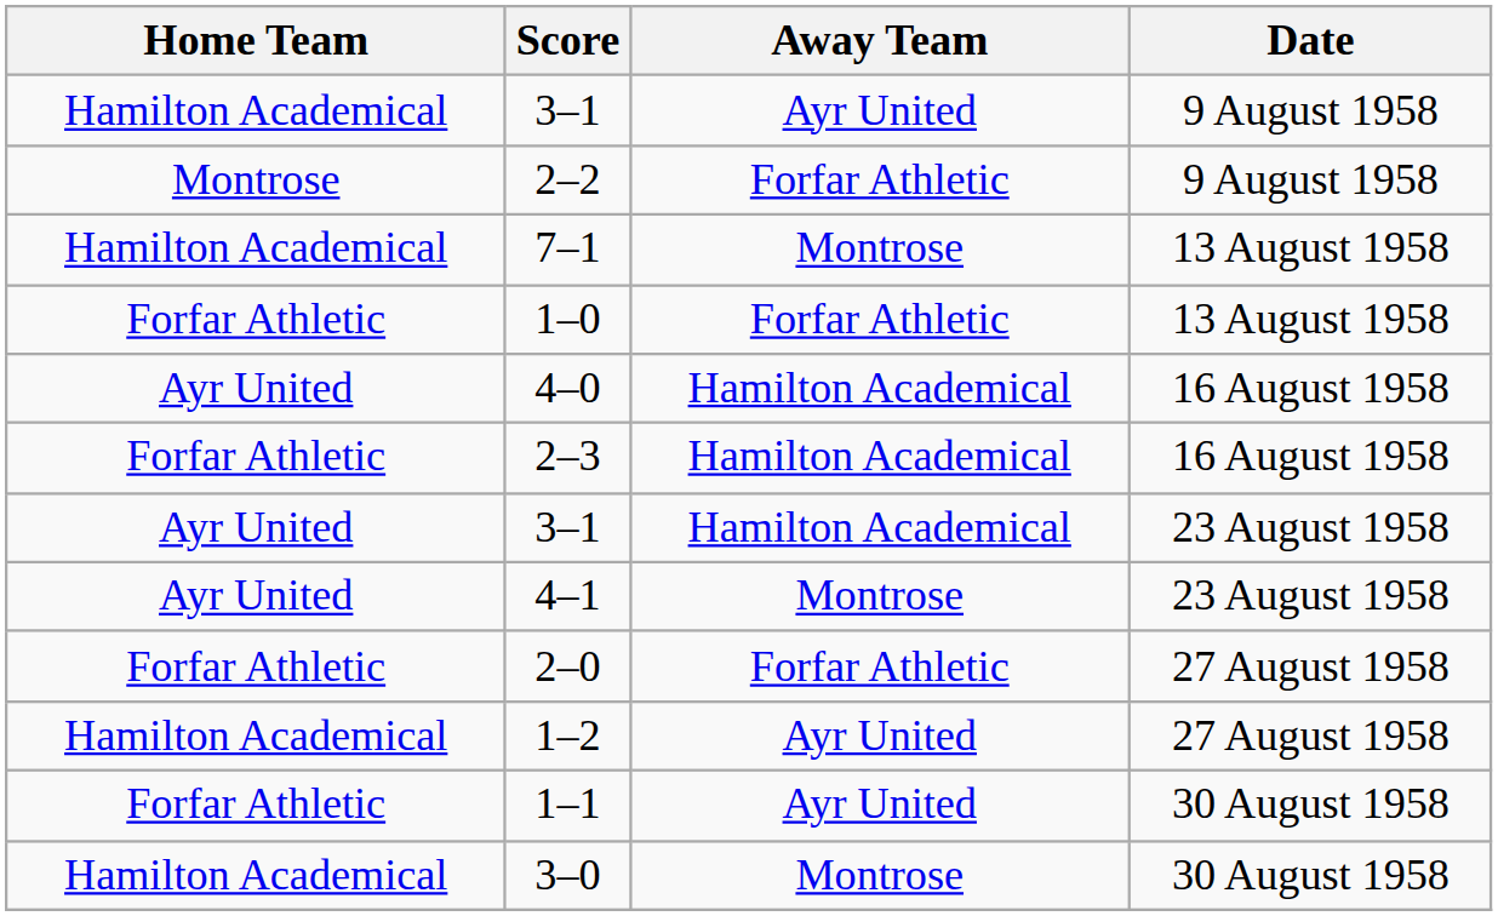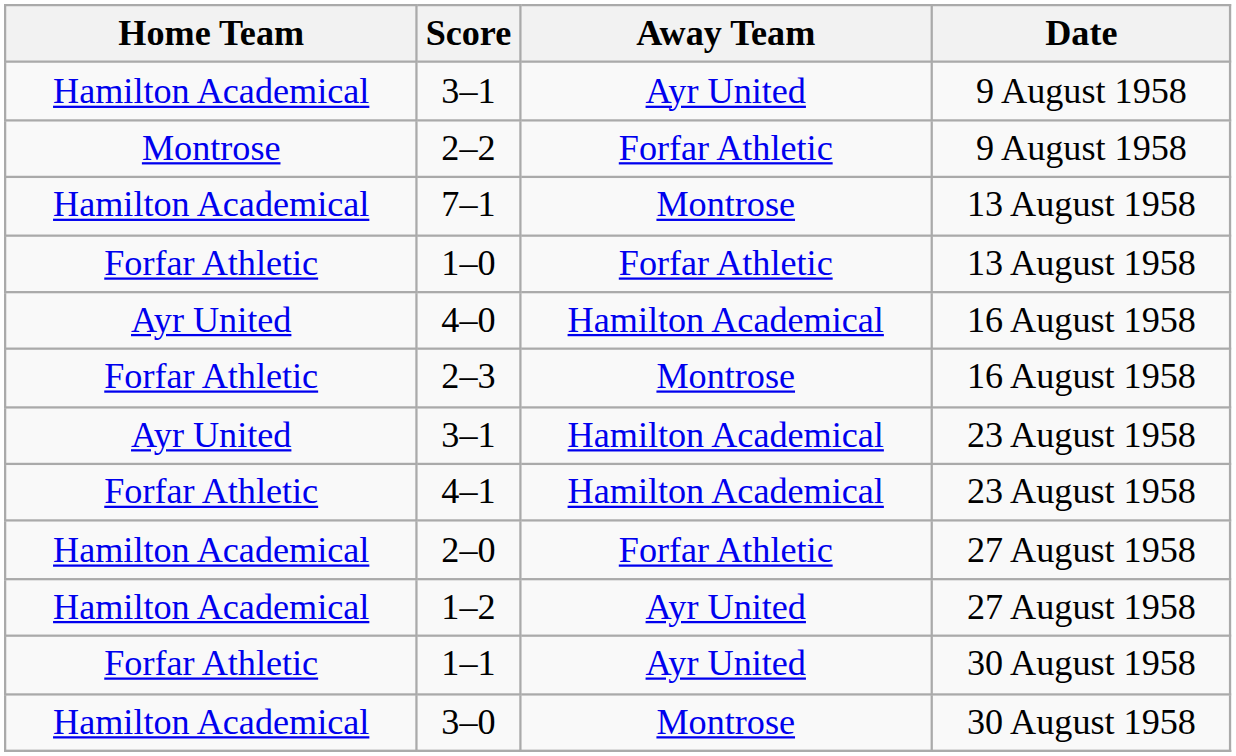 <table class="wikitable" style="text-align:center;">
 <tr>
 <th width=175>Home Team</th>
 <th width=20>Score</th>
 <th width=175>Away Team</th>
 <th width= 125>Date</th>
 </tr>
 <tr>
 <td><a href='#'>Hamilton Academical</a></td>
 <td>3–1</td>
 <td><a href='#'>Ayr United</a></td>
 <td>9 August 1958</td>
 </tr>
 <tr>
 <td><a href='#'>Montrose</a></td>
 <td>2–2</td>
 <td><a href='#'>Forfar Athletic</a></td>
 <td>9 August 1958</td>
 </tr>
 <tr>
 <td><a href='#'>Hamilton Academical</a></td>
 <td>7–1</td>
 <td><a href='#'>Montrose</a></td>
 <td>13 August 1958</td>
 </tr>
 <tr>
 <td><a href='#'>Forfar Athletic</a></td>
 <td>1–0</td>
 <td><a href='#'>Forfar Athletic</a></td>
 <td>13 August 1958</td>
 </tr>
 <tr>
 <td><a href='#'>Ayr United</a></td>
 <td>4–0</td>
 <td><a href='#'>Hamilton Academical</a></td>
 <td>16 August 1958</td>
 </tr>
 <tr>
 <td><a href='#'>Forfar Athletic</a></td>
 <td>2–3</td>
-<td><a href='#'>Hamilton Academical</a></td>
+<td><a href='#'>Montrose</a></td>
 <td>16 August 1958</td>
 </tr>
 <tr>
 <td><a href='#'>Ayr United</a></td>
 <td>3–1</td>
 <td><a href='#'>Hamilton Academical</a></td>
 <td>23 August 1958</td>
 </tr>
 <tr>
-<td><a href='#'>Ayr United</a></td>
+<td><a href='#'>Forfar Athletic</a></td>
 <td>4–1</td>
-<td><a href='#'>Montrose</a></td>
+<td><a href='#'>Hamilton Academical</a></td>
 <td>23 August 1958</td>
 </tr>
 <tr>
-<td><a href='#'>Forfar Athletic</a></td>
+<td><a href='#'>Hamilton Academical</a></td>
 <td>2–0</td>
 <td><a href='#'>Forfar Athletic</a></td>
 <td>27 August 1958</td>
 </tr>
 <tr>
 <td><a href='#'>Hamilton Academical</a></td>
 <td>1–2</td>
 <td><a href='#'>Ayr United</a></td>
 <td>27 August 1958</td>
 </tr>
 <tr>
 <td><a href='#'>Forfar Athletic</a></td>
 <td>1–1</td>
 <td><a href='#'>Ayr United</a></td>
 <td>30 August 1958</td>
 </tr>
 <tr>
 <td><a href='#'>Hamilton Academical</a></td>
 <td>3–0</td>
 <td><a href='#'>Montrose</a></td>
 <td>30 August 1958</td>
 </tr>
 <tr>
 </tr>
 </table>
